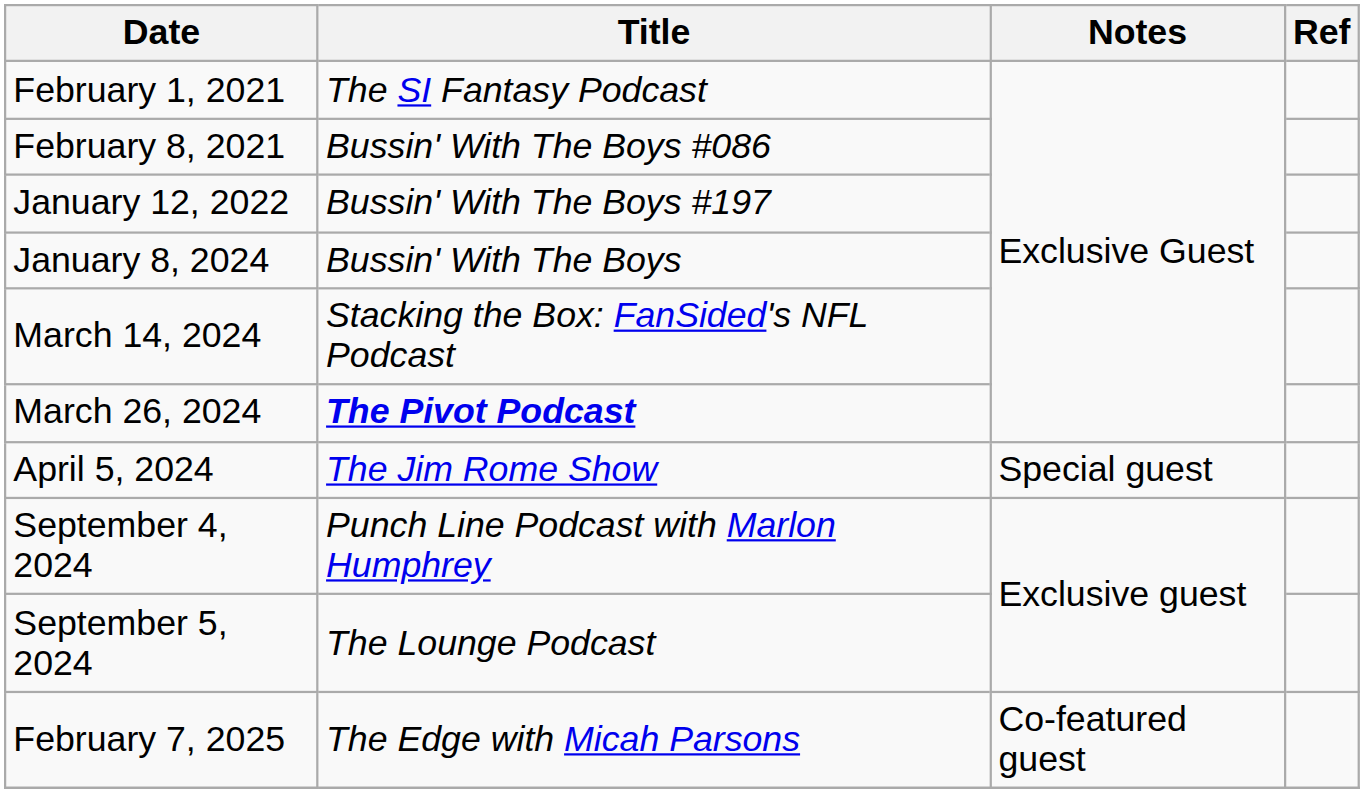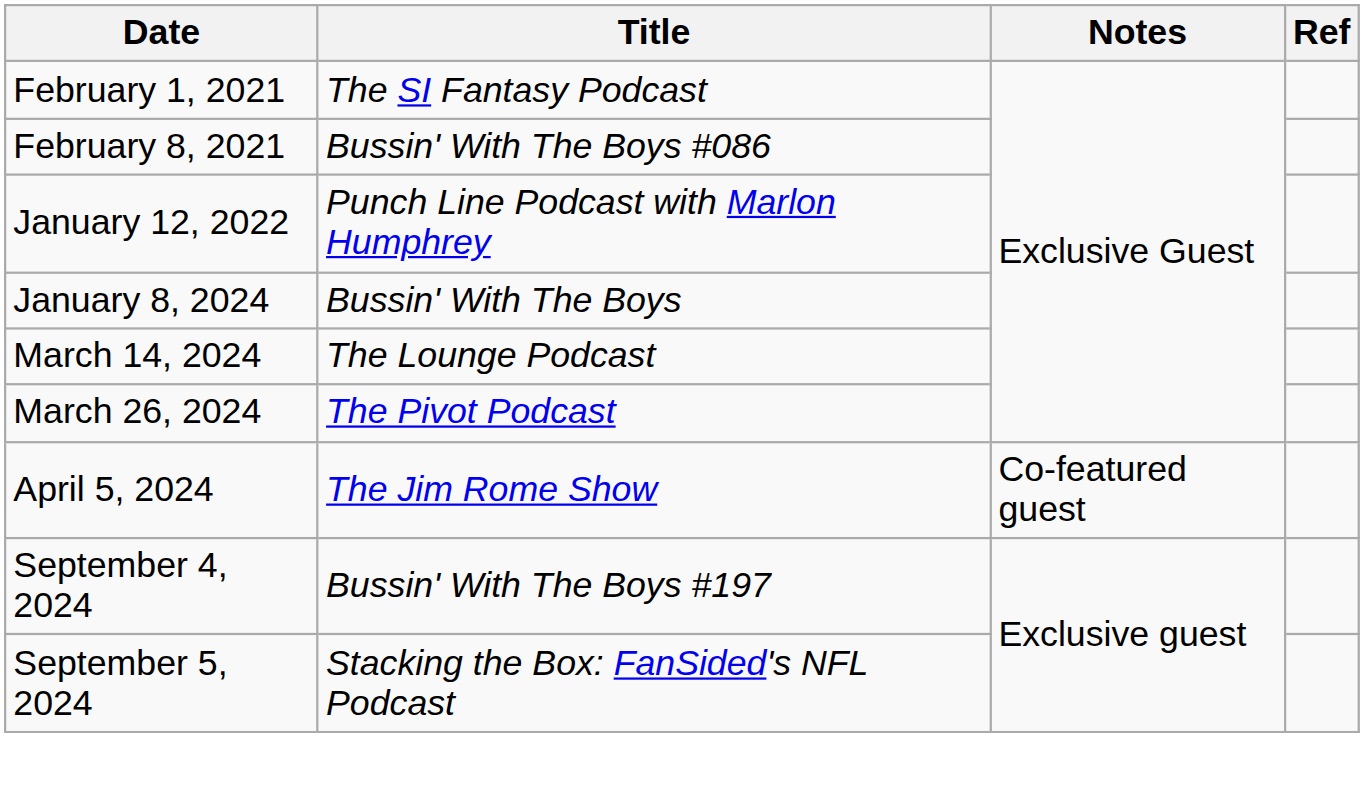 <table class="wikitable">
 <tr>
 <th>Date</th>
 <th>Title</th>
 <th>Notes</th>
 <th>Ref</th>
 </tr>
 <tr>
 <td>February 1, 2021</td>
 <td><em>The <a href='#'>SI</a> Fantasy Podcast</em></td>
 <td rowspan="6">Exclusive Guest</td>
 <td></td>
 </tr>
 <tr>
 <td>February 8, 2021</td>
 <td><em>Bussin' With The Boys #086</em></td>
 <td></td>
 </tr>
 <tr>
 <td>January 12, 2022</td>
-<td><em>Bussin' With The Boys #197</em></td>
+<td><em>Punch Line Podcast with <a href='#'>Marlon Humphrey</a></em></td>
 <td></td>
 </tr>
 <tr>
 <td>January 8, 2024</td>
 <td><em>Bussin' With The Boys</em></td>
 <td></td>
 </tr>
 <tr>
 <td>March 14, 2024</td>
-<td><em>Stacking the Box: <a href='#'>FanSided</a>'s NFL Podcast</em></td>
+<td><em>The Lounge Podcast</em></td>
 <td></td>
 </tr>
 <tr>
 <td>March 26, 2024</td>
-<td><strong><em><a href='#'>The Pivot Podcast</a></em></strong></td>
+<td><em><a href='#'>The Pivot Podcast</a></em></td>
 <td></td>
 </tr>
 <tr>
 <td>April 5, 2024</td>
 <td><em><a href='#'>The Jim Rome Show</a></em></td>
-<td>Special guest</td>
+<td>Co-featured guest</td>
 <td></td>
 </tr>
 <tr>
 <td>September 4, 2024</td>
-<td><em>Punch Line Podcast with <a href='#'>Marlon Humphrey</a></em></td>
+<td><em>Bussin' With The Boys #197</em></td>
 <td rowspan="2">Exclusive guest</td>
 <td></td>
 </tr>
 <tr>
 <td>September 5, 2024</td>
-<td><em>The Lounge Podcast</em></td>
-<td></td>
-</tr>
-<tr>
-<td>February 7, 2025</td>
-<td><em>The Edge with <a href='#'>Micah Parsons</a></em></td>
-<td>Co-featured guest</td>
+<td><em>Stacking the Box: <a href='#'>FanSided</a>'s NFL Podcast</em></td>
 <td></td>
 </tr>
 <tr>
 </tr>
 </table>
